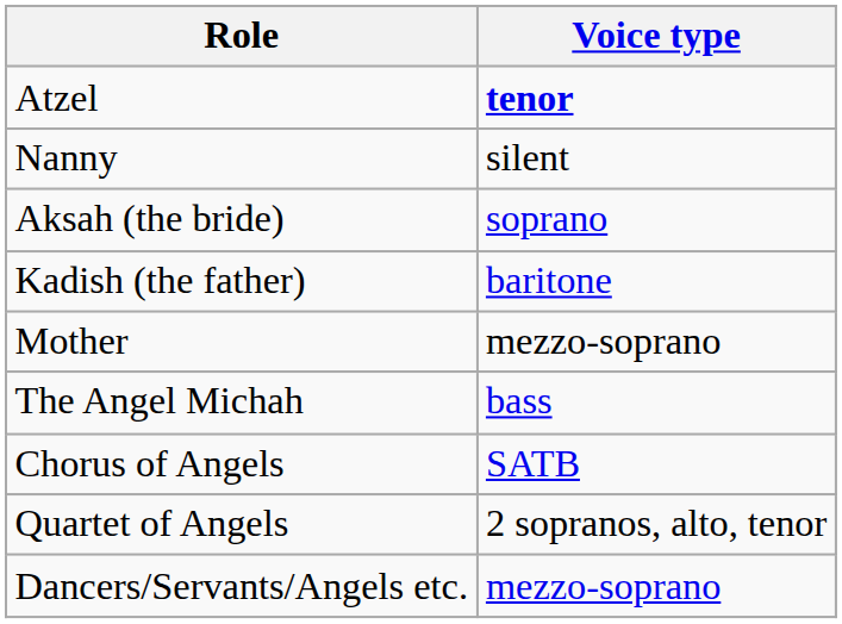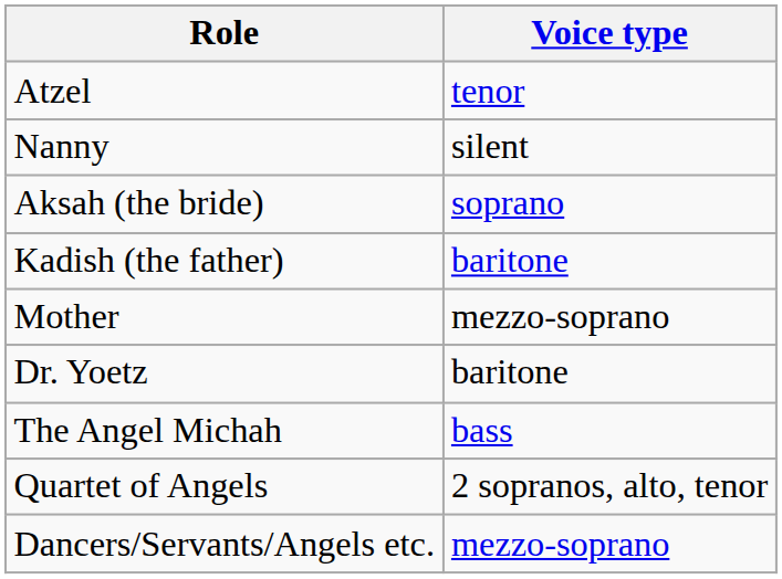 <table class="wikitable">
 <tr>
 <th>Role</th>
 <th><a href='#'>Voice type</a></th>
 </tr>
 <tr>
 <td>Atzel</td>
-<td><strong><a href='#'>tenor</a></strong></td>
+<td><a href='#'>tenor</a></td>
 </tr>
 <tr>
 <td>Nanny</td>
 <td>silent</td>
 </tr>
 <tr>
 <td>Aksah (the bride)</td>
 <td><a href='#'>soprano</a></td>
 </tr>
 <tr>
 <td>Kadish (the father)</td>
 <td><a href='#'>baritone</a></td>
 </tr>
 <tr>
 <td>Mother</td>
 <td>mezzo-soprano</td>
 </tr>
 <tr>
+<td>Dr. Yoetz</td>
+<td>baritone</td>
+</tr>
+<tr>
 <td>The Angel Michah</td>
 <td><a href='#'>bass</a></td>
-</tr>
-<tr>
-<td>Chorus of Angels</td>
-<td><a href='#'>SATB</a></td>
 </tr>
 <tr>
 <td>Quartet of Angels</td>
 <td>2 sopranos, alto, tenor</td>
 </tr>
 <tr>
 <td>Dancers/Servants/Angels etc.</td>
 <td><a href='#'>mezzo-soprano</a></td>
 </tr>
 </table>
